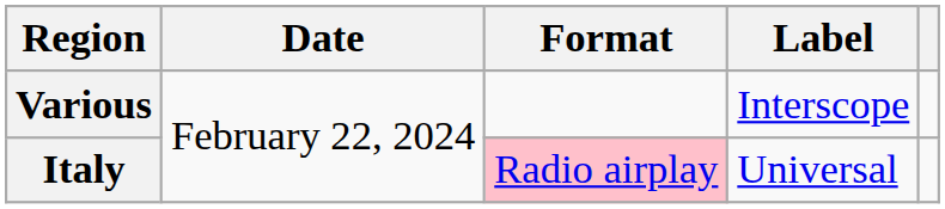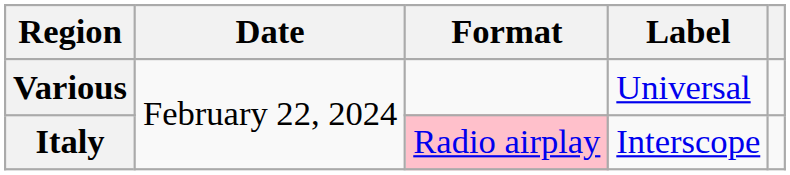 <table class="wikitable plainrowheaders">
 <tr>
 <th scope="col">Region</th>
 <th scope="col">Date</th>
 <th scope="col">Format</th>
 <th scope="col">Label</th>
 <th scope="col"></th>
 </tr>
 <tr>
 <th scope="row">Various</th>
 <td rowspan="2">February 22, 2024</td>
 <td></td>
-<td><a href='#'>Interscope</a></td>
+<td><a href='#'>Universal</a></td>
 <td style="text-align:center"></td>
 </tr>
 <tr>
 <th scope="row">Italy</th>
 <td style="background: pink;"><a href='#'>Radio airplay</a></td>
-<td><a href='#'>Universal</a></td>
+<td><a href='#'>Interscope</a></td>
 <td style="text-align:center"></td>
 </tr>
 </table>
